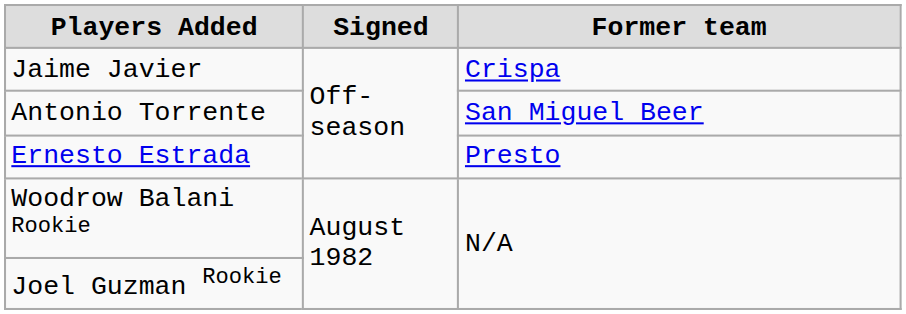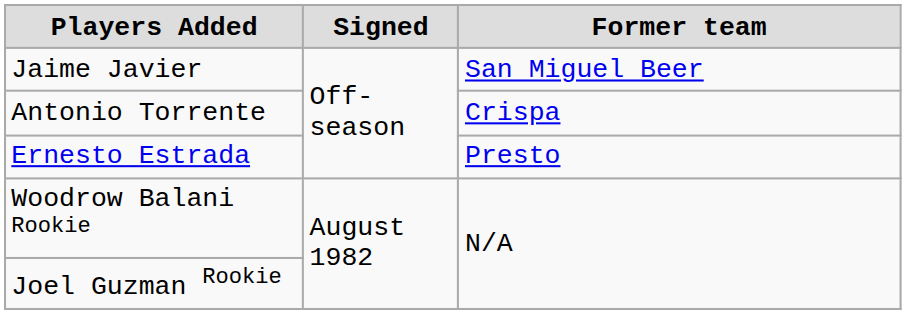 <table class="wikitable sortable sortable">
 <tr align="center" bgcolor="#dddddd">
 <td style="width:140px"><strong>Players Added</strong></td>
 <td style="width:70px"><strong>Signed</strong></td>
 <td style="width:210px"><strong>Former team</strong></td>
 </tr>
 <tr>
 <td>Jaime Javier</td>
 <td rowspan="3">Off-season</td>
-<td><a href='#'>Crispa</a></td>
+<td><a href='#'>San Miguel Beer</a></td>
 </tr>
 <tr>
 <td>Antonio Torrente</td>
-<td><a href='#'>San Miguel Beer</a></td>
+<td><a href='#'>Crispa</a></td>
 </tr>
 <tr>
 <td><a href='#'>Ernesto Estrada</a></td>
 <td><a href='#'>Presto</a></td>
 </tr>
 <tr>
 <td>Woodrow Balani <sup>Rookie</sup></td>
 <td rowspan="2">August 1982</td>
 <td rowspan="2">N/A</td>
 </tr>
 <tr>
 <td>Joel Guzman <sup>Rookie</sup></td>
 </tr>
 </table>
